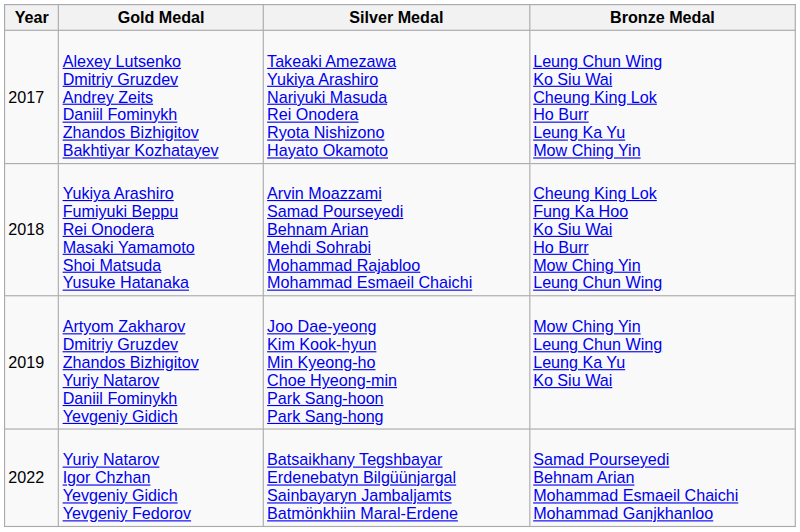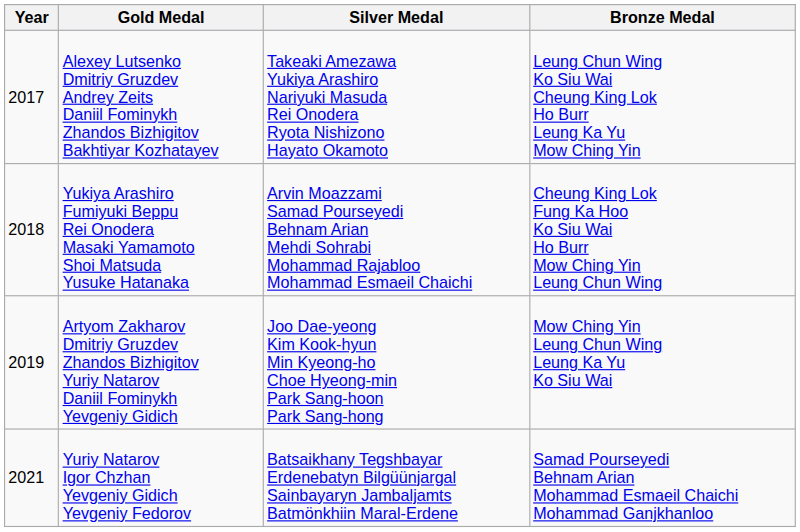 <table class=wikitable style="font-size:90%" width="80%">
 <tr style="background:#ccccff;">
 <th>Year</th>
 <th> <strong>Gold Medal</strong></th>
 <th> <strong>Silver Medal</strong></th>
 <th> <strong>Bronze Medal</strong></th>
 </tr>
 <tr>
 <td>2017</td>
 <td><br><a href='#'>Alexey Lutsenko</a><br><a href='#'>Dmitriy Gruzdev</a><br><a href='#'>Andrey Zeits</a><br><a href='#'>Daniil Fominykh</a><br><a href='#'>Zhandos Bizhigitov</a><br><a href='#'>Bakhtiyar Kozhatayev</a></td>
 <td><br><a href='#'>Takeaki Amezawa</a><br><a href='#'>Yukiya Arashiro</a><br><a href='#'>Nariyuki Masuda</a><br><a href='#'>Rei Onodera</a><br><a href='#'>Ryota Nishizono</a><br><a href='#'>Hayato Okamoto</a></td>
 <td><br><a href='#'>Leung Chun Wing</a><br><a href='#'>Ko Siu Wai</a><br><a href='#'>Cheung King Lok</a><br><a href='#'>Ho Burr</a><br><a href='#'>Leung Ka Yu</a><br><a href='#'>Mow Ching Yin</a></td>
 </tr>
 <tr>
 <td>2018</td>
 <td><br><a href='#'>Yukiya Arashiro</a><br><a href='#'>Fumiyuki Beppu</a><br><a href='#'>Rei Onodera</a><br><a href='#'>Masaki Yamamoto</a><br><a href='#'>Shoi Matsuda</a><br><a href='#'>Yusuke Hatanaka</a></td>
 <td><br><a href='#'>Arvin Moazzami</a><br><a href='#'>Samad Pourseyedi</a><br><a href='#'>Behnam Arian</a><br><a href='#'>Mehdi Sohrabi</a><br><a href='#'>Mohammad Rajabloo</a><br><a href='#'>Mohammad Esmaeil Chaichi</a></td>
 <td><br><a href='#'>Cheung King Lok</a><br><a href='#'>Fung Ka Hoo</a><br><a href='#'>Ko Siu Wai</a><br><a href='#'>Ho Burr</a><br><a href='#'>Mow Ching Yin</a><br><a href='#'>Leung Chun Wing</a></td>
 </tr>
 <tr>
 <td>2019</td>
 <td><br><a href='#'>Artyom Zakharov</a><br><a href='#'>Dmitriy Gruzdev</a><br><a href='#'>Zhandos Bizhigitov</a><br><a href='#'>Yuriy Natarov</a><br><a href='#'>Daniil Fominykh</a><br><a href='#'>Yevgeniy Gidich</a></td>
 <td><br><a href='#'>Joo Dae-yeong</a><br><a href='#'>Kim Kook-hyun</a><br><a href='#'>Min Kyeong-ho</a><br><a href='#'>Choe Hyeong-min</a><br><a href='#'>Park Sang-hoon</a><br><a href='#'>Park Sang-hong</a></td>
 <td valign=top><br><a href='#'>Mow Ching Yin</a><br><a href='#'>Leung Chun Wing</a><br><a href='#'>Leung Ka Yu</a><br><a href='#'>Ko Siu Wai</a></td>
 </tr>
 <tr>
-<td>2022</td>
+<td>2021</td>
 <td><br><a href='#'>Yuriy Natarov</a><br><a href='#'>Igor Chzhan</a><br><a href='#'>Yevgeniy Gidich</a><br><a href='#'>Yevgeniy Fedorov</a></td>
 <td><br><a href='#'>Batsaikhany Tegshbayar</a><br><a href='#'>Erdenebatyn Bilgüünjargal</a><br><a href='#'>Sainbayaryn Jambaljamts</a><br><a href='#'>Batmönkhiin Maral-Erdene</a></td>
 <td><br><a href='#'>Samad Pourseyedi</a><br><a href='#'>Behnam Arian</a><br><a href='#'>Mohammad Esmaeil Chaichi</a><br><a href='#'>Mohammad Ganjkhanloo</a></td>
 </tr>
 </table>
